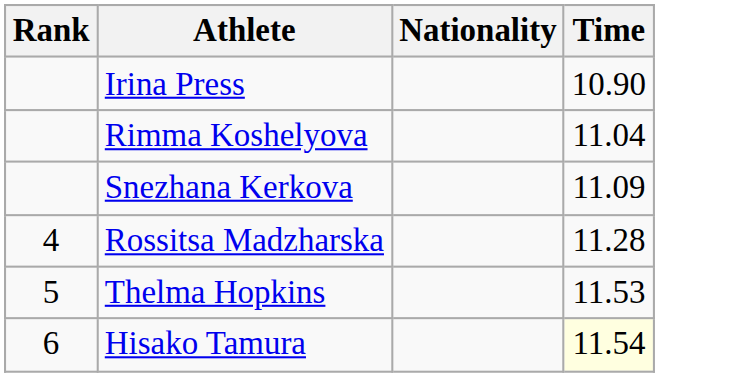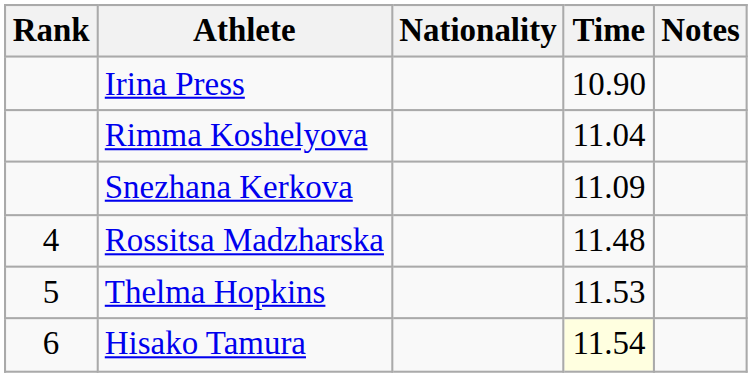 <table class="wikitable sortable" style="text-align:center">
 <tr>
 <th>Rank</th>
 <th>Athlete</th>
 <th>Nationality</th>
 <th>Time</th>
+<th>Notes</th>
 </tr>
 <tr>
 <td></td>
 <td align=left><a href='#'>Irina Press</a></td>
 <td align=left></td>
 <td>10.90</td>
+<td></td>
 </tr>
 <tr>
 <td></td>
 <td align=left><a href='#'>Rimma Koshelyova</a></td>
 <td align=left></td>
 <td>11.04</td>
+<td></td>
 </tr>
 <tr>
 <td></td>
 <td align=left><a href='#'>Snezhana Kerkova</a></td>
 <td align=left></td>
 <td>11.09</td>
+<td></td>
 </tr>
 <tr>
 <td>4</td>
 <td align=left><a href='#'>Rossitsa Madzharska</a></td>
 <td align=left></td>
-<td>11.28</td>
+<td>11.48</td>
+<td></td>
 </tr>
 <tr>
 <td>5</td>
 <td align=left><a href='#'>Thelma Hopkins</a></td>
 <td align=left></td>
 <td>11.53</td>
+<td></td>
 </tr>
 <tr>
 <td>6</td>
 <td align=left><a href='#'>Hisako Tamura</a></td>
 <td align=left></td>
 <td style="background: lightyellow;">11.54</td>
+<td></td>
 </tr>
 </table>
